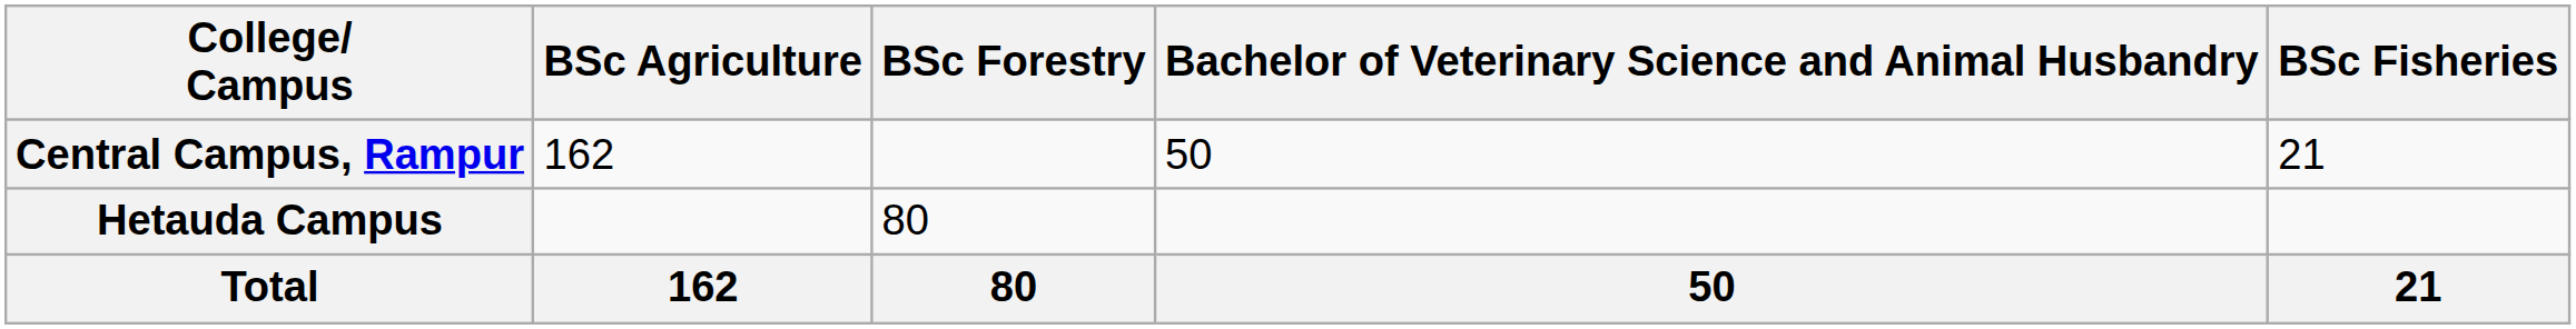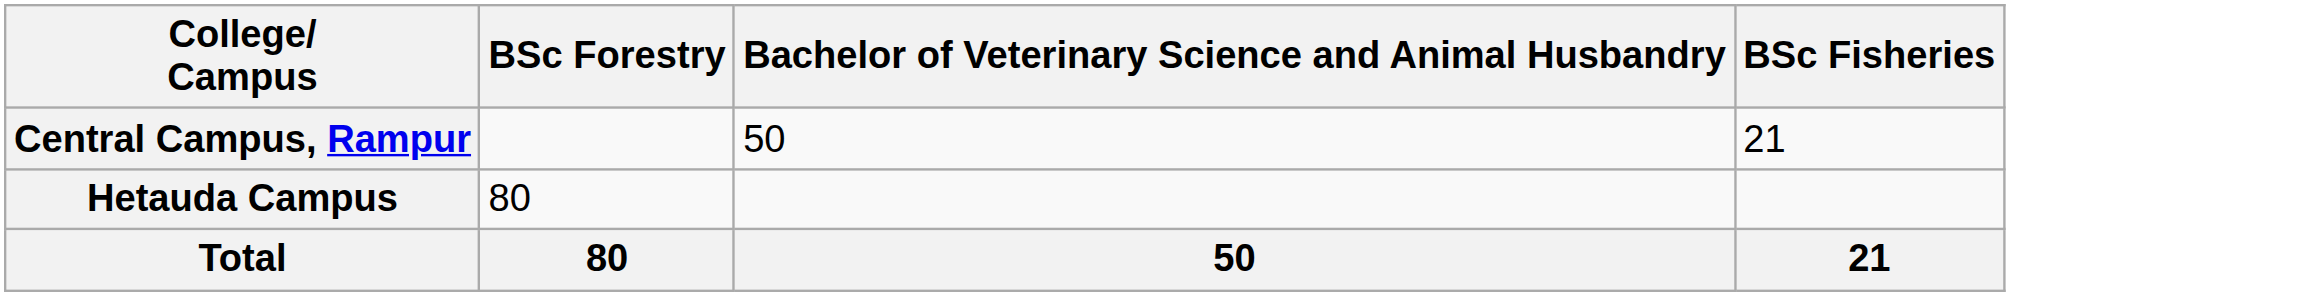 <table class="wikitable">
 <tr>
 <th>College/<br>Campus</th>
-<th>BSc Agriculture</th>
 <th>BSc Forestry</th>
 <th>Bachelor of Veterinary Science and Animal Husbandry</th>
 <th>BSc Fisheries</th>
 </tr>
 <tr>
 <th>Central Campus, <a href='#'>Rampur</a></th>
-<td>162</td>
 <td></td>
 <td>50</td>
 <td>21</td>
 </tr>
 <tr>
 <th>Hetauda Campus</th>
-<td></td>
 <td>80</td>
 <td></td>
 <td></td>
 </tr>
 <tr>
 <th>Total</th>
-<th>162</th>
 <th>80</th>
 <th>50</th>
 <th>21</th>
 </tr>
 </table>
